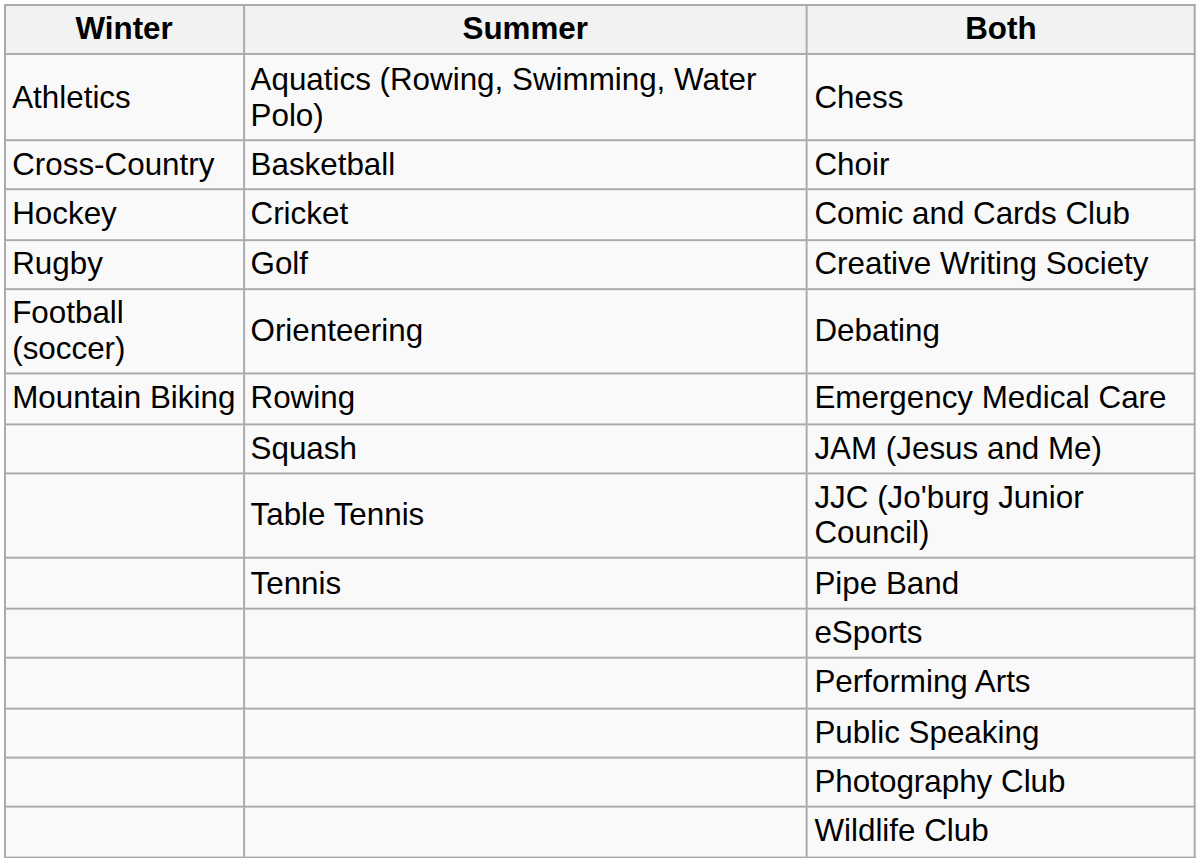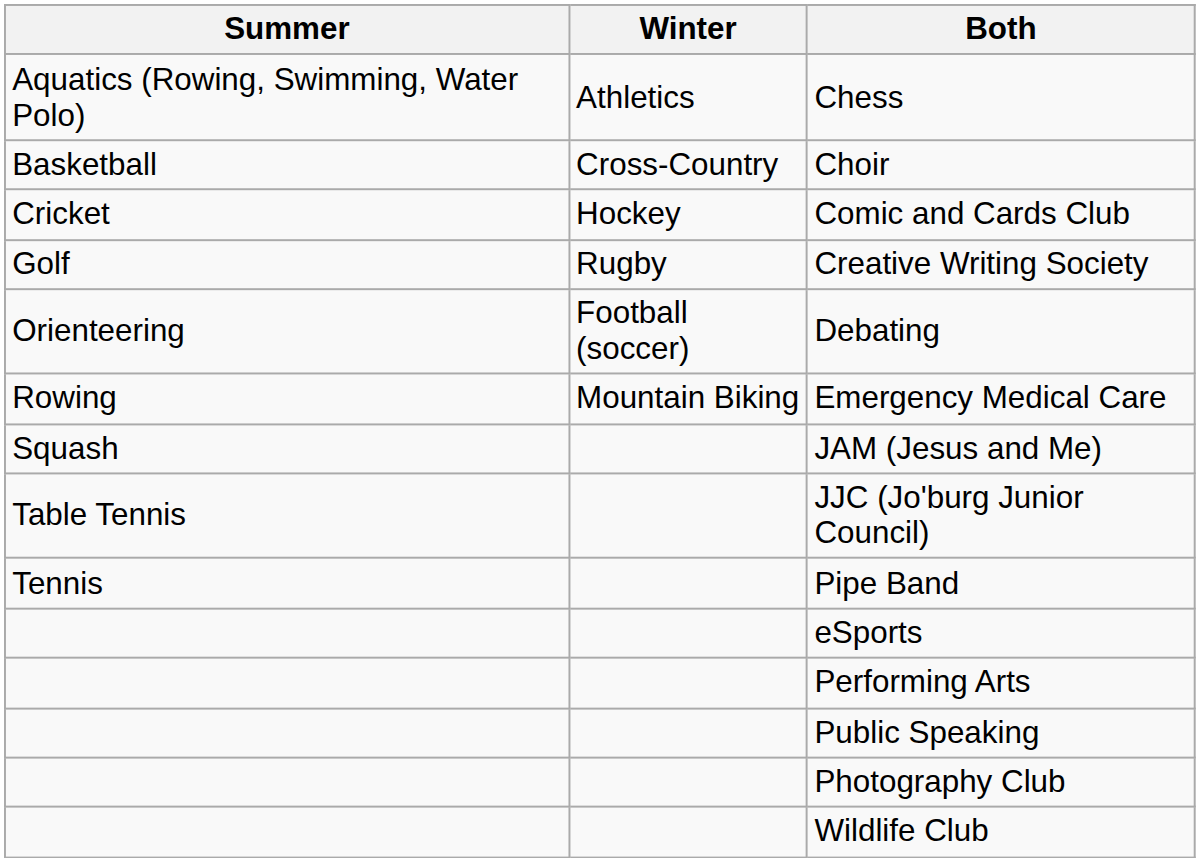 <table class="wikitable" border="1">
 <tr>
+<th>Summer</th>
 <th>Winter</th>
-<th>Summer</th>
 <th>Both</th>
 </tr>
 <tr>
+<td>Aquatics (Rowing, Swimming, Water Polo)</td>
 <td>Athletics</td>
-<td>Aquatics (Rowing, Swimming, Water Polo)</td>
 <td>Chess</td>
 </tr>
 <tr>
+<td>Basketball</td>
 <td>Cross-Country</td>
-<td>Basketball</td>
 <td>Choir</td>
 </tr>
 <tr>
+<td>Cricket</td>
 <td>Hockey</td>
-<td>Cricket</td>
 <td>Comic and Cards Club</td>
 </tr>
 <tr>
+<td>Golf</td>
 <td>Rugby</td>
-<td>Golf</td>
 <td>Creative Writing Society</td>
 </tr>
 <tr>
+<td>Orienteering</td>
 <td>Football (soccer)</td>
-<td>Orienteering</td>
 <td>Debating</td>
 </tr>
 <tr>
+<td>Rowing</td>
 <td>Mountain Biking</td>
-<td>Rowing</td>
 <td>Emergency Medical Care</td>
 </tr>
 <tr>
+<td>Squash</td>
 <td></td>
-<td>Squash</td>
 <td>JAM (Jesus and Me)</td>
 </tr>
 <tr>
+<td>Table Tennis</td>
 <td></td>
-<td>Table Tennis</td>
 <td>JJC (Jo'burg Junior Council)</td>
 </tr>
 <tr>
+<td>Tennis</td>
 <td></td>
-<td>Tennis</td>
 <td>Pipe Band</td>
 </tr>
 <tr>
 <td></td>
 <td></td>
 <td>eSports</td>
 </tr>
 <tr>
 <td></td>
 <td></td>
 <td>Performing Arts</td>
 </tr>
 <tr>
 <td></td>
 <td></td>
 <td>Public Speaking</td>
 </tr>
 <tr>
 <td></td>
 <td></td>
 <td>Photography Club</td>
 </tr>
 <tr>
 <td></td>
 <td></td>
 <td>Wildlife Club</td>
 </tr>
 </table>
